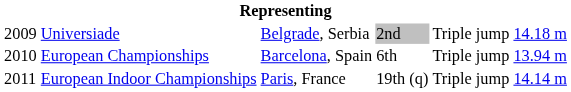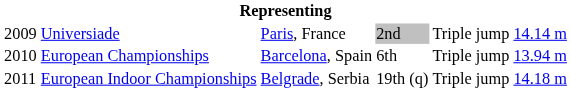 <table>
 <tr>
 <th colspan="6">Representing </th>
 </tr>
 <tr>
 <td>2009</td>
 <td><a href='#'>Universiade</a></td>
-<td><a href='#'>Belgrade</a>, Serbia</td>
+<td><a href='#'>Paris</a>, France</td>
 <td bgcolor=silver>2nd</td>
 <td>Triple jump</td>
-<td><a href='#'>14.18 m</a></td>
+<td><a href='#'>14.14 m</a></td>
 </tr>
 <tr>
 <td>2010</td>
 <td><a href='#'>European Championships</a></td>
 <td><a href='#'>Barcelona</a>, Spain</td>
 <td>6th</td>
 <td>Triple jump</td>
 <td><a href='#'>13.94 m</a></td>
 </tr>
 <tr>
 <td>2011</td>
 <td><a href='#'>European Indoor Championships</a></td>
-<td><a href='#'>Paris</a>, France</td>
+<td><a href='#'>Belgrade</a>, Serbia</td>
 <td>19th (q)</td>
 <td>Triple jump</td>
-<td><a href='#'>14.14 m</a></td>
+<td><a href='#'>14.18 m</a></td>
 </tr>
 </table>
